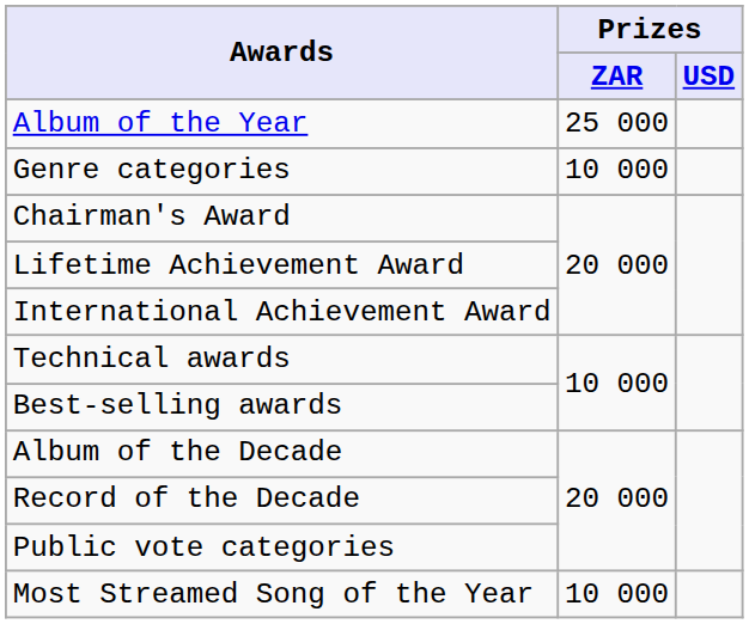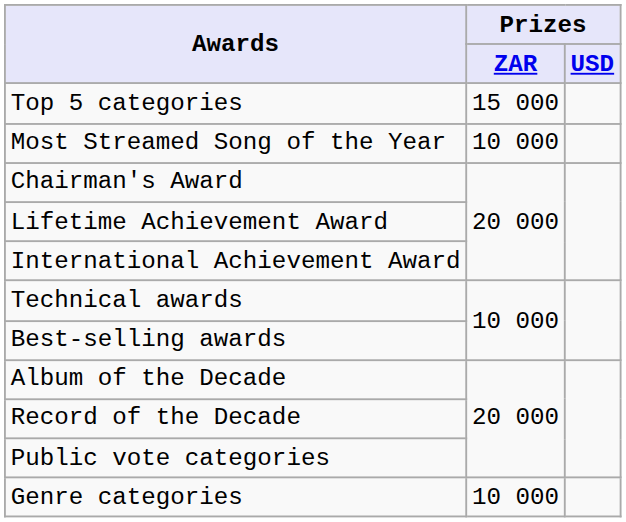 <table class="wikitable">
 <tr>
 <th rowspan="2" scope="col" style="background:lavender;">Awards</th>
 <th colspan="2" scope="col" style="background:lavender;">Prizes</th>
 </tr>
 <tr>
 <th scope="col" style="background:lavender;"><a href='#'>ZAR</a></th>
 <th scope="col" style="background:lavender;"><a href='#'>USD</a></th>
 </tr>
 <tr>
-<td><a href='#'>Album of the Year</a></td>
-<td>25 000</td>
+<td>Top 5 categories</td>
+<td>15 000</td>
 <td></td>
 </tr>
 <tr>
-<td>Genre categories</td>
+<td>Most Streamed Song of the Year</td>
 <td>10 000</td>
 <td></td>
 </tr>
 <tr>
 <td>Chairman's Award</td>
 <td rowspan="3">20 000</td>
 <td rowspan="3"></td>
 </tr>
 <tr>
 <td>Lifetime Achievement Award</td>
 </tr>
 <tr>
 <td>International Achievement Award</td>
 </tr>
 <tr>
 <td>Technical awards</td>
 <td rowspan="2">10 000</td>
 <td rowspan="2"></td>
 </tr>
 <tr>
 <td>Best-selling awards</td>
 </tr>
 <tr>
 <td>Album of the Decade</td>
 <td rowspan="3">20 000</td>
 <td rowspan="3"></td>
 </tr>
 <tr>
 <td>Record of the Decade</td>
 </tr>
 <tr>
 <td>Public vote categories</td>
 </tr>
 <tr>
-<td>Most Streamed Song of the Year</td>
+<td>Genre categories</td>
 <td>10 000</td>
 <td></td>
 </tr>
 </table>
